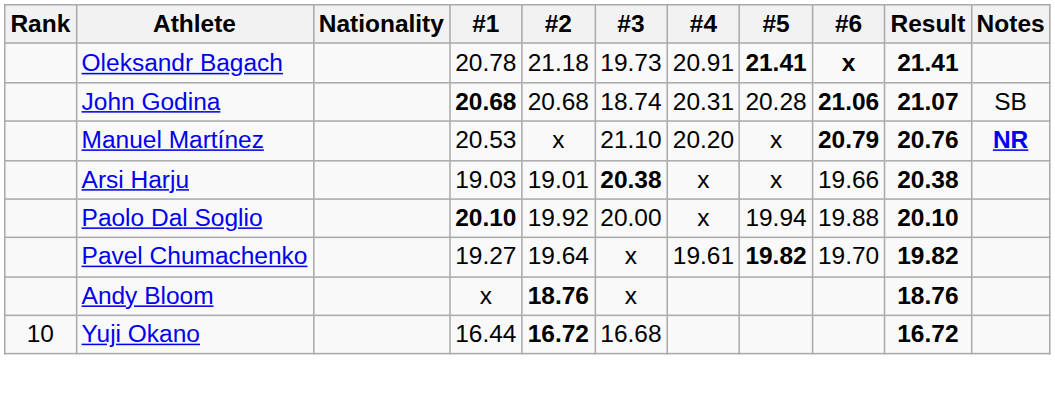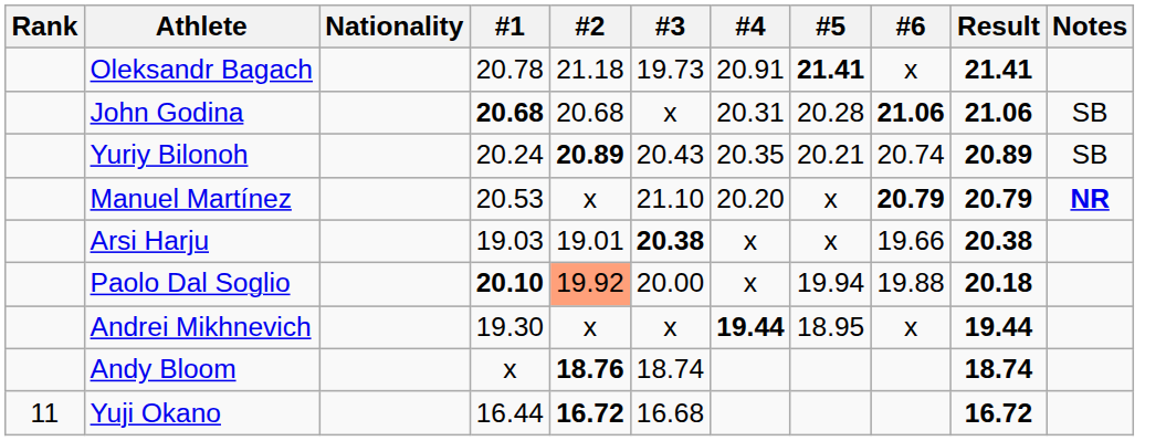 <table class="wikitable sortable" style="text-align:center">
 <tr>
 <th>Rank</th>
 <th>Athlete</th>
 <th>Nationality</th>
 <th>#1</th>
 <th>#2</th>
 <th>#3</th>
 <th>#4</th>
 <th>#5</th>
 <th>#6</th>
 <th>Result</th>
 <th>Notes</th>
 </tr>
 <tr>
 <td></td>
 <td align="left"><a href='#'>Oleksandr Bagach</a></td>
 <td align=left></td>
 <td>20.78</td>
 <td>21.18</td>
 <td>19.73</td>
 <td>20.91</td>
 <td><strong>21.41</strong></td>
-<td><strong>x</strong></td>
+<td>x</td>
 <td><strong>21.41</strong></td>
 <td></td>
 </tr>
 <tr>
 <td></td>
 <td align="left"><a href='#'>John Godina</a></td>
 <td align=left></td>
 <td><strong>20.68</strong></td>
 <td>20.68</td>
-<td>18.74</td>
+<td>x</td>
 <td>20.31</td>
 <td>20.28</td>
 <td><strong>21.06</strong></td>
-<td><strong>21.07</strong></td>
+<td><strong>21.06</strong></td>
+<td>SB</td>
+</tr>
+<tr>
+<td></td>
+<td align="left"><a href='#'>Yuriy Bilonoh</a></td>
+<td align=left></td>
+<td>20.24</td>
+<td><strong>20.89</strong></td>
+<td>20.43</td>
+<td>20.35</td>
+<td>20.21</td>
+<td>20.74</td>
+<td><strong>20.89</strong></td>
 <td>SB</td>
 </tr>
 <tr>
 <td></td>
 <td align="left"><a href='#'>Manuel Martínez</a></td>
 <td align=left></td>
 <td>20.53</td>
 <td>x</td>
 <td>21.10</td>
 <td>20.20</td>
 <td>x</td>
 <td><strong>20.79</strong></td>
-<td><strong>20.76</strong></td>
+<td><strong>20.79</strong></td>
 <td><strong><a href='#'>NR</a></strong></td>
 </tr>
 <tr>
 <td></td>
 <td align="left"><a href='#'>Arsi Harju</a></td>
 <td align=left></td>
 <td>19.03</td>
 <td>19.01</td>
 <td><strong>20.38</strong></td>
 <td>x</td>
 <td>x</td>
 <td>19.66</td>
 <td><strong>20.38</strong></td>
 <td></td>
 </tr>
 <tr>
 <td></td>
 <td align="left"><a href='#'>Paolo Dal Soglio</a></td>
 <td align=left></td>
 <td><strong>20.10</strong></td>
-<td>19.92</td>
+<td style="background: lightsalmon;">19.92</td>
 <td>20.00</td>
 <td>x</td>
 <td>19.94</td>
 <td>19.88</td>
-<td><strong>20.10</strong></td>
+<td><strong>20.18</strong></td>
 <td></td>
 </tr>
 <tr>
 <td></td>
-<td align="left"><a href='#'>Pavel Chumachenko</a></td>
+<td align="left"><a href='#'>Andrei Mikhnevich</a></td>
 <td align=left></td>
-<td>19.27</td>
-<td>19.64</td>
+<td>19.30</td>
 <td>x</td>
-<td>19.61</td>
-<td><strong>19.82</strong></td>
-<td>19.70</td>
-<td><strong>19.82</strong></td>
+<td>x</td>
+<td><strong>19.44</strong></td>
+<td>18.95</td>
+<td>x</td>
+<td><strong>19.44</strong></td>
 <td></td>
 </tr>
 <tr>
 <td></td>
 <td align="left"><a href='#'>Andy Bloom</a></td>
 <td align=left></td>
 <td>x</td>
 <td><strong>18.76</strong></td>
-<td>x</td>
+<td>18.74</td>
 <td></td>
 <td></td>
 <td></td>
-<td><strong>18.76</strong></td>
+<td><strong>18.74</strong></td>
 <td></td>
 </tr>
 <tr>
-<td>10</td>
+<td>11</td>
 <td align="left"><a href='#'>Yuji Okano</a></td>
 <td align=left></td>
 <td>16.44</td>
 <td><strong>16.72</strong></td>
 <td>16.68</td>
 <td></td>
 <td></td>
 <td></td>
 <td><strong>16.72</strong></td>
 <td></td>
 </tr>
 </table>
